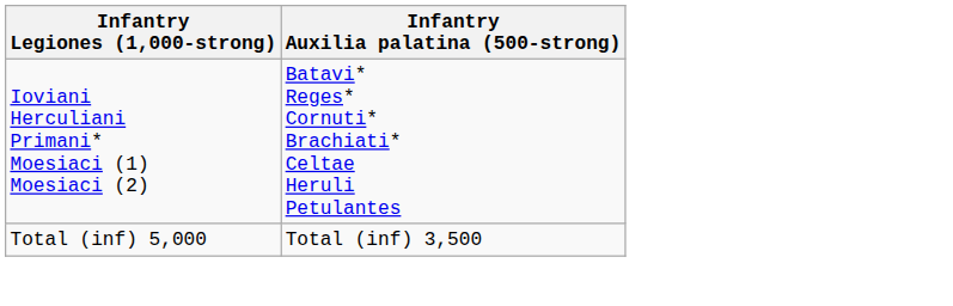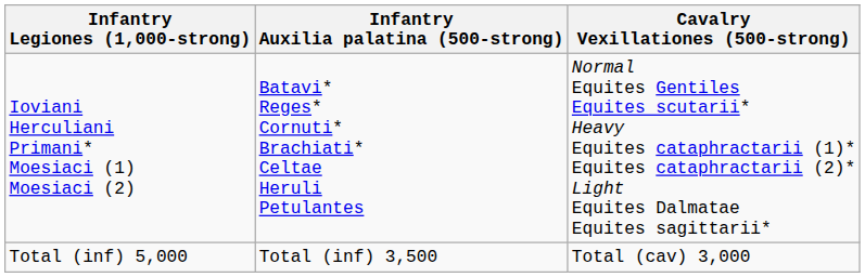 <table class = wikitable>
 <tr>
 <th>Infantry<br><strong>Legiones</strong> (1,000-strong)</th>
 <th>Infantry<br><strong>Auxilia palatina</strong> (500-strong)</th>
+<th>Cavalry<br> <strong>Vexillationes</strong> (500-strong)</th>
 </tr>
 <tr>
 <td><a href='#'>Ioviani</a> <br><a href='#'>Herculiani</a> <br><a href='#'>Primani</a>*<br><a href='#'>Moesiaci</a> (1)<br><a href='#'>Moesiaci</a> (2)</td>
 <td><a href='#'>Batavi</a>*<br><a href='#'>Reges</a>* <br><a href='#'>Cornuti</a>* <br><a href='#'>Brachiati</a>*<br><a href='#'>Celtae</a><br> <a href='#'>Heruli</a> <br> <a href='#'>Petulantes</a> </td>
+<td><em>Normal</em><br>Equites <a href='#'>Gentiles</a><br><a href='#'>Equites scutarii</a>*<br><em>Heavy</em><br>Equites <a href='#'>cataphractarii</a> (1)*<br>Equites <a href='#'>cataphractarii</a> (2)*<br><em>Light</em><br>Equites Dalmatae<br>Equites sagittarii*</td>
 </tr>
 <tr>
 <td>Total (inf) 5,000</td>
 <td>Total (inf) 3,500</td>
+<td>Total (cav) 3,000</td>
 </tr>
 </table>
